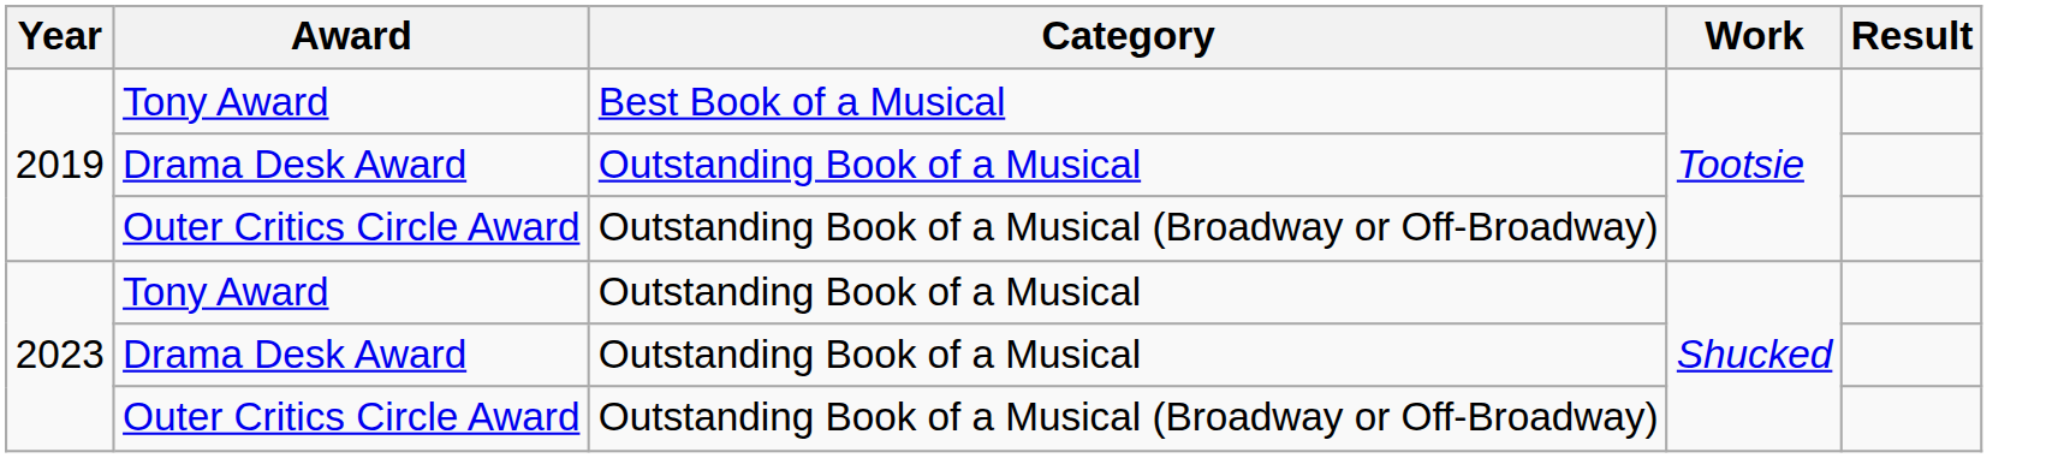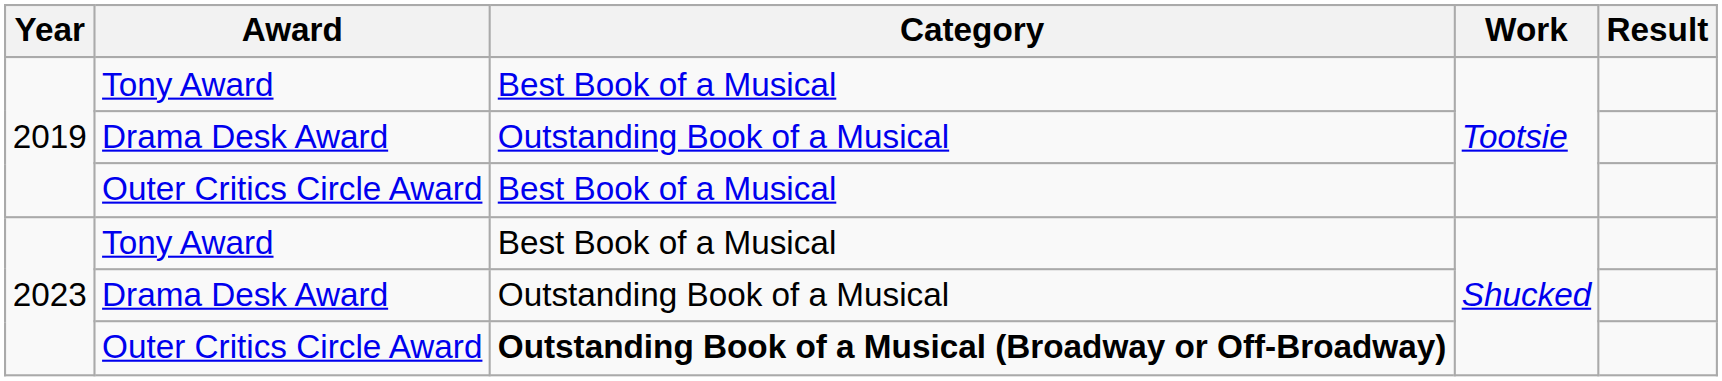 <table class="wikitable sortable mw-collapsible">
 <tr>
 <th>Year</th>
 <th>Award</th>
 <th>Category</th>
 <th>Work</th>
 <th>Result</th>
 </tr>
 <tr>
 <td rowspan="3">2019</td>
 <td><a href='#'>Tony Award</a></td>
 <td><a href='#'>Best Book of a Musical</a></td>
 <td rowspan="3"><a href='#'><em>Tootsie</em></a></td>
 <td></td>
 </tr>
 <tr>
 <td><a href='#'>Drama Desk Award</a></td>
 <td><a href='#'>Outstanding Book of a Musical</a></td>
 <td></td>
 </tr>
 <tr>
 <td><a href='#'>Outer Critics Circle Award</a></td>
-<td>Outstanding Book of a Musical (Broadway or Off-Broadway)</td>
+<td><a href='#'>Best Book of a Musical</a></td>
 <td></td>
 </tr>
 <tr>
 <td rowspan="3">2023</td>
 <td><a href='#'>Tony Award</a></td>
-<td>Outstanding Book of a Musical</td>
+<td>Best Book of a Musical</td>
 <td rowspan="3"><em><a href='#'>Shucked</a></em></td>
 <td></td>
 </tr>
 <tr>
 <td><a href='#'>Drama Desk Award</a></td>
 <td>Outstanding Book of a Musical</td>
 <td></td>
 </tr>
 <tr>
 <td><a href='#'>Outer Critics Circle Award</a></td>
-<td>Outstanding Book of a Musical (Broadway or Off-Broadway)</td>
+<td><strong>Outstanding Book of a Musical (Broadway or Off-Broadway)</strong></td>
 <td></td>
 </tr>
 </table>
